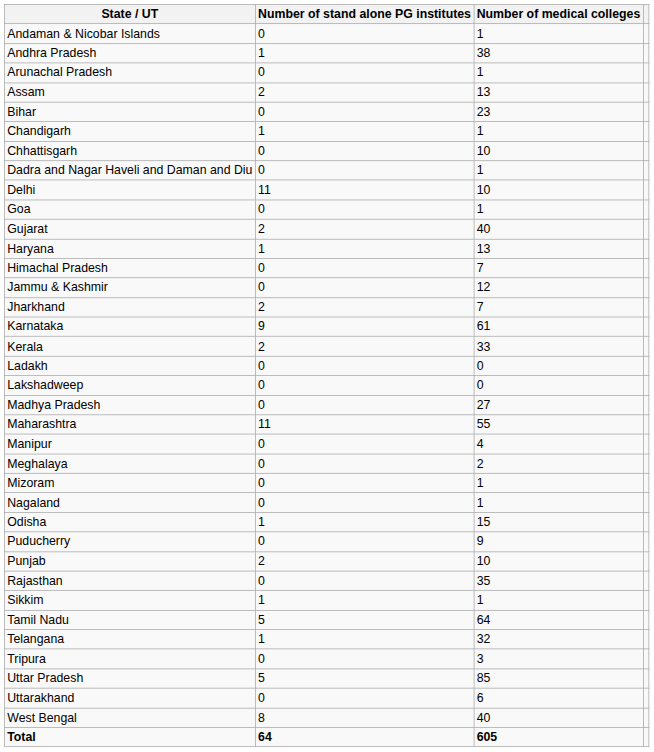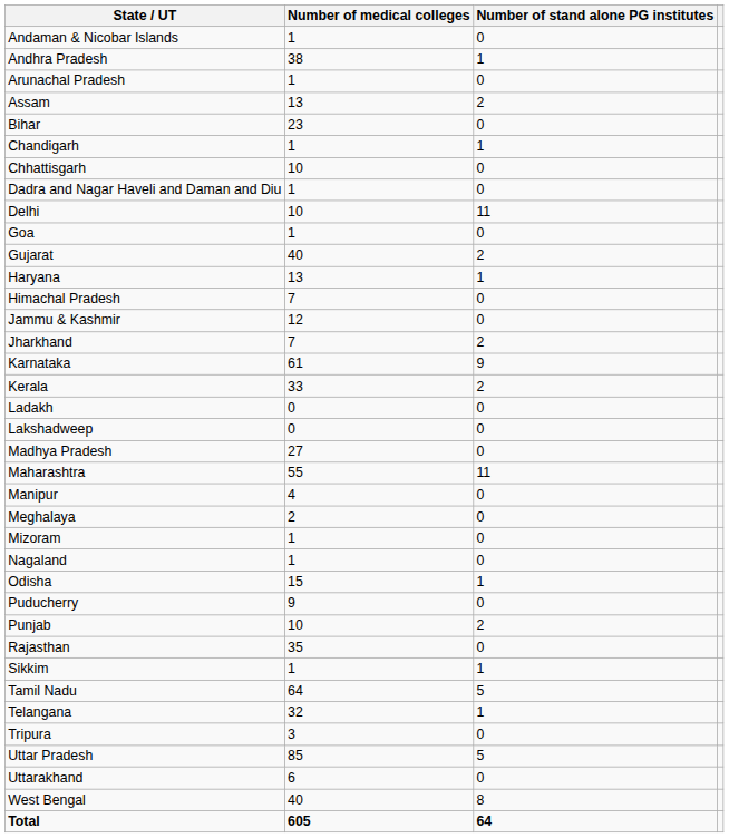 <table class="wikitable sortable">
 <tr>
 <th>State / UT</th>
+<th>Number of medical colleges</th>
 <th>Number of stand alone PG institutes</th>
-<th>Number of medical colleges</th>
 <th></th>
 </tr>
 <tr>
 <td>Andaman & Nicobar Islands</td>
+<td>1</td>
 <td>0</td>
+<td></td>
+</tr>
+<tr>
+<td>Andhra Pradesh</td>
+<td>38</td>
 <td>1</td>
 <td></td>
 </tr>
 <tr>
-<td>Andhra Pradesh</td>
+<td>Arunachal Pradesh</td>
 <td>1</td>
-<td>38</td>
-<td></td>
-</tr>
-<tr>
-<td>Arunachal Pradesh</td>
 <td>0</td>
-<td>1</td>
 <td></td>
 </tr>
 <tr>
 <td>Assam</td>
+<td>13</td>
 <td>2</td>
-<td>13</td>
 <td></td>
 </tr>
 <tr>
 <td>Bihar</td>
+<td>23</td>
 <td>0</td>
-<td>23</td>
 <td></td>
 </tr>
 <tr>
 <td>Chandigarh</td>
 <td>1</td>
 <td>1</td>
 <td></td>
 </tr>
 <tr>
 <td>Chhattisgarh</td>
+<td>10</td>
 <td>0</td>
-<td>10</td>
 <td></td>
 </tr>
 <tr>
 <td>Dadra and Nagar Haveli and Daman and Diu</td>
+<td>1</td>
 <td>0</td>
+<td></td>
+</tr>
+<tr>
+<td>Delhi</td>
+<td>10</td>
+<td>11</td>
+<td></td>
+</tr>
+<tr>
+<td>Goa</td>
+<td>1</td>
+<td>0</td>
+<td></td>
+</tr>
+<tr>
+<td>Gujarat</td>
+<td>40</td>
+<td>2</td>
+<td></td>
+</tr>
+<tr>
+<td>Haryana</td>
+<td>13</td>
 <td>1</td>
 <td></td>
 </tr>
 <tr>
-<td>Delhi</td>
-<td>11</td>
-<td>10</td>
-<td></td>
-</tr>
-<tr>
-<td>Goa</td>
+<td>Himachal Pradesh</td>
+<td>7</td>
 <td>0</td>
-<td>1</td>
-<td></td>
-</tr>
-<tr>
-<td>Gujarat</td>
-<td>2</td>
-<td>40</td>
-<td></td>
-</tr>
-<tr>
-<td>Haryana</td>
-<td>1</td>
-<td>13</td>
-<td></td>
-</tr>
-<tr>
-<td>Himachal Pradesh</td>
-<td>0</td>
-<td>7</td>
 <td></td>
 </tr>
 <tr>
 <td>Jammu & Kashmir</td>
+<td>12</td>
 <td>0</td>
-<td>12</td>
 <td></td>
 </tr>
 <tr>
 <td>Jharkhand</td>
+<td>7</td>
 <td>2</td>
-<td>7</td>
 <td></td>
 </tr>
 <tr>
 <td>Karnataka</td>
+<td>61</td>
 <td>9</td>
-<td>61</td>
 <td></td>
 </tr>
 <tr>
 <td>Kerala</td>
+<td>33</td>
 <td>2</td>
-<td>33</td>
 <td></td>
 </tr>
 <tr>
 <td>Ladakh</td>
 <td>0</td>
 <td>0</td>
 <td></td>
 </tr>
 <tr>
 <td>Lakshadweep</td>
 <td>0</td>
 <td>0</td>
 <td></td>
 </tr>
 <tr>
 <td>Madhya Pradesh</td>
+<td>27</td>
 <td>0</td>
-<td>27</td>
 <td></td>
 </tr>
 <tr>
 <td>Maharashtra</td>
+<td>55</td>
 <td>11</td>
-<td>55</td>
 <td></td>
 </tr>
 <tr>
 <td>Manipur</td>
+<td>4</td>
 <td>0</td>
-<td>4</td>
 <td></td>
 </tr>
 <tr>
 <td>Meghalaya</td>
+<td>2</td>
 <td>0</td>
+<td></td>
+</tr>
+<tr>
+<td>Mizoram</td>
+<td>1</td>
+<td>0</td>
+<td></td>
+</tr>
+<tr>
+<td>Nagaland</td>
+<td>1</td>
+<td>0</td>
+<td></td>
+</tr>
+<tr>
+<td>Odisha</td>
+<td>15</td>
+<td>1</td>
+<td></td>
+</tr>
+<tr>
+<td>Puducherry</td>
+<td>9</td>
+<td>0</td>
+<td></td>
+</tr>
+<tr>
+<td>Punjab</td>
+<td>10</td>
 <td>2</td>
 <td></td>
 </tr>
 <tr>
-<td>Mizoram</td>
+<td>Rajasthan</td>
+<td>35</td>
 <td>0</td>
-<td>1</td>
-<td></td>
-</tr>
-<tr>
-<td>Nagaland</td>
-<td>0</td>
-<td>1</td>
-<td></td>
-</tr>
-<tr>
-<td>Odisha</td>
-<td>1</td>
-<td>15</td>
-<td></td>
-</tr>
-<tr>
-<td>Puducherry</td>
-<td>0</td>
-<td>9</td>
-<td></td>
-</tr>
-<tr>
-<td>Punjab</td>
-<td>2</td>
-<td>10</td>
-<td></td>
-</tr>
-<tr>
-<td>Rajasthan</td>
-<td>0</td>
-<td>35</td>
 <td></td>
 </tr>
 <tr>
 <td>Sikkim</td>
 <td>1</td>
 <td>1</td>
 <td></td>
 </tr>
 <tr>
 <td>Tamil Nadu</td>
+<td>64</td>
 <td>5</td>
-<td>64</td>
 <td></td>
 </tr>
 <tr>
 <td>Telangana</td>
+<td>32</td>
 <td>1</td>
-<td>32</td>
 <td></td>
 </tr>
 <tr>
 <td>Tripura</td>
+<td>3</td>
 <td>0</td>
-<td>3</td>
 <td></td>
 </tr>
 <tr>
 <td>Uttar Pradesh</td>
+<td>85</td>
 <td>5</td>
-<td>85</td>
 <td></td>
 </tr>
 <tr>
 <td>Uttarakhand</td>
+<td>6</td>
 <td>0</td>
-<td>6</td>
 <td></td>
 </tr>
 <tr>
 <td>West Bengal</td>
+<td>40</td>
 <td>8</td>
-<td>40</td>
 <td></td>
 </tr>
 <tr>
 <td><strong>Total</strong></td>
+<td><strong>605</strong></td>
 <td><strong>64</strong></td>
-<td><strong>605</strong></td>
 <td></td>
 </tr>
 </table>
